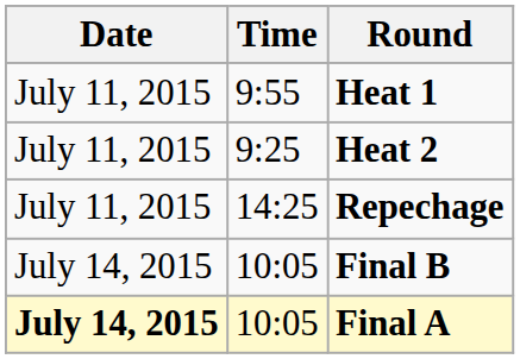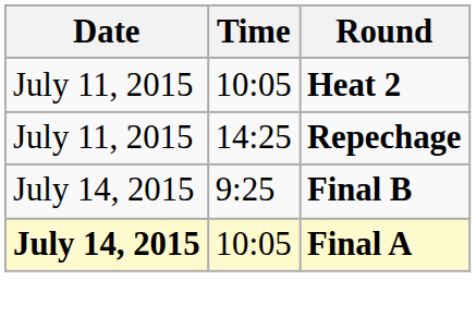 <table class="wikitable">
 <tr>
 <th>Date</th>
 <th>Time</th>
 <th>Round</th>
 </tr>
 <tr>
 <td>July 11, 2015</td>
-<td>9:55</td>
-<td><strong>Heat 1</strong></td>
-</tr>
-<tr>
-<td>July 11, 2015</td>
-<td>9:25</td>
+<td>10:05</td>
 <td><strong>Heat 2</strong></td>
 </tr>
 <tr>
 <td>July 11, 2015</td>
 <td>14:25</td>
 <td><strong>Repechage</strong></td>
 </tr>
 <tr>
 <td>July 14, 2015</td>
-<td>10:05</td>
+<td>9:25</td>
 <td><strong>Final B</strong></td>
 </tr>
 <tr style=background:lemonchiffon>
 <td><strong>July 14, 2015</strong></td>
 <td>10:05</td>
 <td><strong>Final A</strong></td>
 </tr>
 </table>
